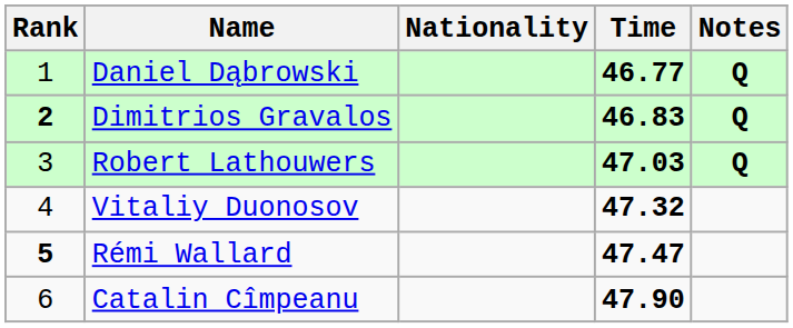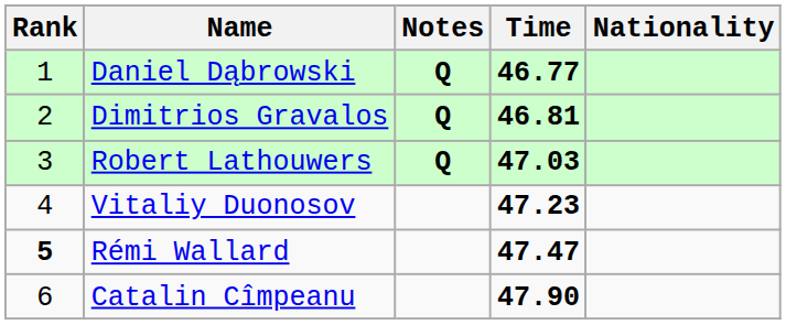 <table class="wikitable sortable" style="text-align:center">
 <tr>
 <th>Rank</th>
 <th>Name</th>
+<th>Notes</th>
+<th>Time</th>
 <th>Nationality</th>
-<th>Time</th>
-<th>Notes</th>
 </tr>
 <tr bgcolor=ccffcc>
 <td>1</td>
 <td align=left><a href='#'>Daniel Dąbrowski</a></td>
+<td><strong>Q</strong></td>
+<td><strong>46.77</strong></td>
 <td align=left></td>
-<td><strong>46.77</strong></td>
-<td><strong>Q</strong></td>
 </tr>
 <tr bgcolor=ccffcc>
-<td><strong>2</strong></td>
+<td>2</td>
 <td align=left><a href='#'>Dimitrios Gravalos</a></td>
+<td><strong>Q</strong></td>
+<td><strong>46.81</strong></td>
 <td align=left></td>
-<td><strong>46.83</strong></td>
-<td><strong>Q</strong></td>
 </tr>
 <tr bgcolor=ccffcc>
 <td>3</td>
 <td align=left><a href='#'>Robert Lathouwers</a></td>
+<td><strong>Q</strong></td>
+<td><strong>47.03</strong></td>
 <td align=left></td>
-<td><strong>47.03</strong></td>
-<td><strong>Q</strong></td>
 </tr>
 <tr>
 <td>4</td>
 <td align=left><a href='#'>Vitaliy Duonosov</a></td>
+<td></td>
+<td><strong>47.23</strong></td>
 <td align=left></td>
-<td><strong>47.32</strong></td>
-<td></td>
 </tr>
 <tr>
 <td><strong>5</strong></td>
 <td align=left><a href='#'>Rémi Wallard</a></td>
+<td></td>
+<td><strong>47.47</strong></td>
 <td align=left></td>
-<td><strong>47.47</strong></td>
-<td></td>
 </tr>
 <tr>
 <td>6</td>
 <td align=left><a href='#'>Catalin Cîmpeanu</a></td>
+<td></td>
+<td><strong>47.90</strong></td>
 <td align=left></td>
-<td><strong>47.90</strong></td>
-<td></td>
 </tr>
 </table>
